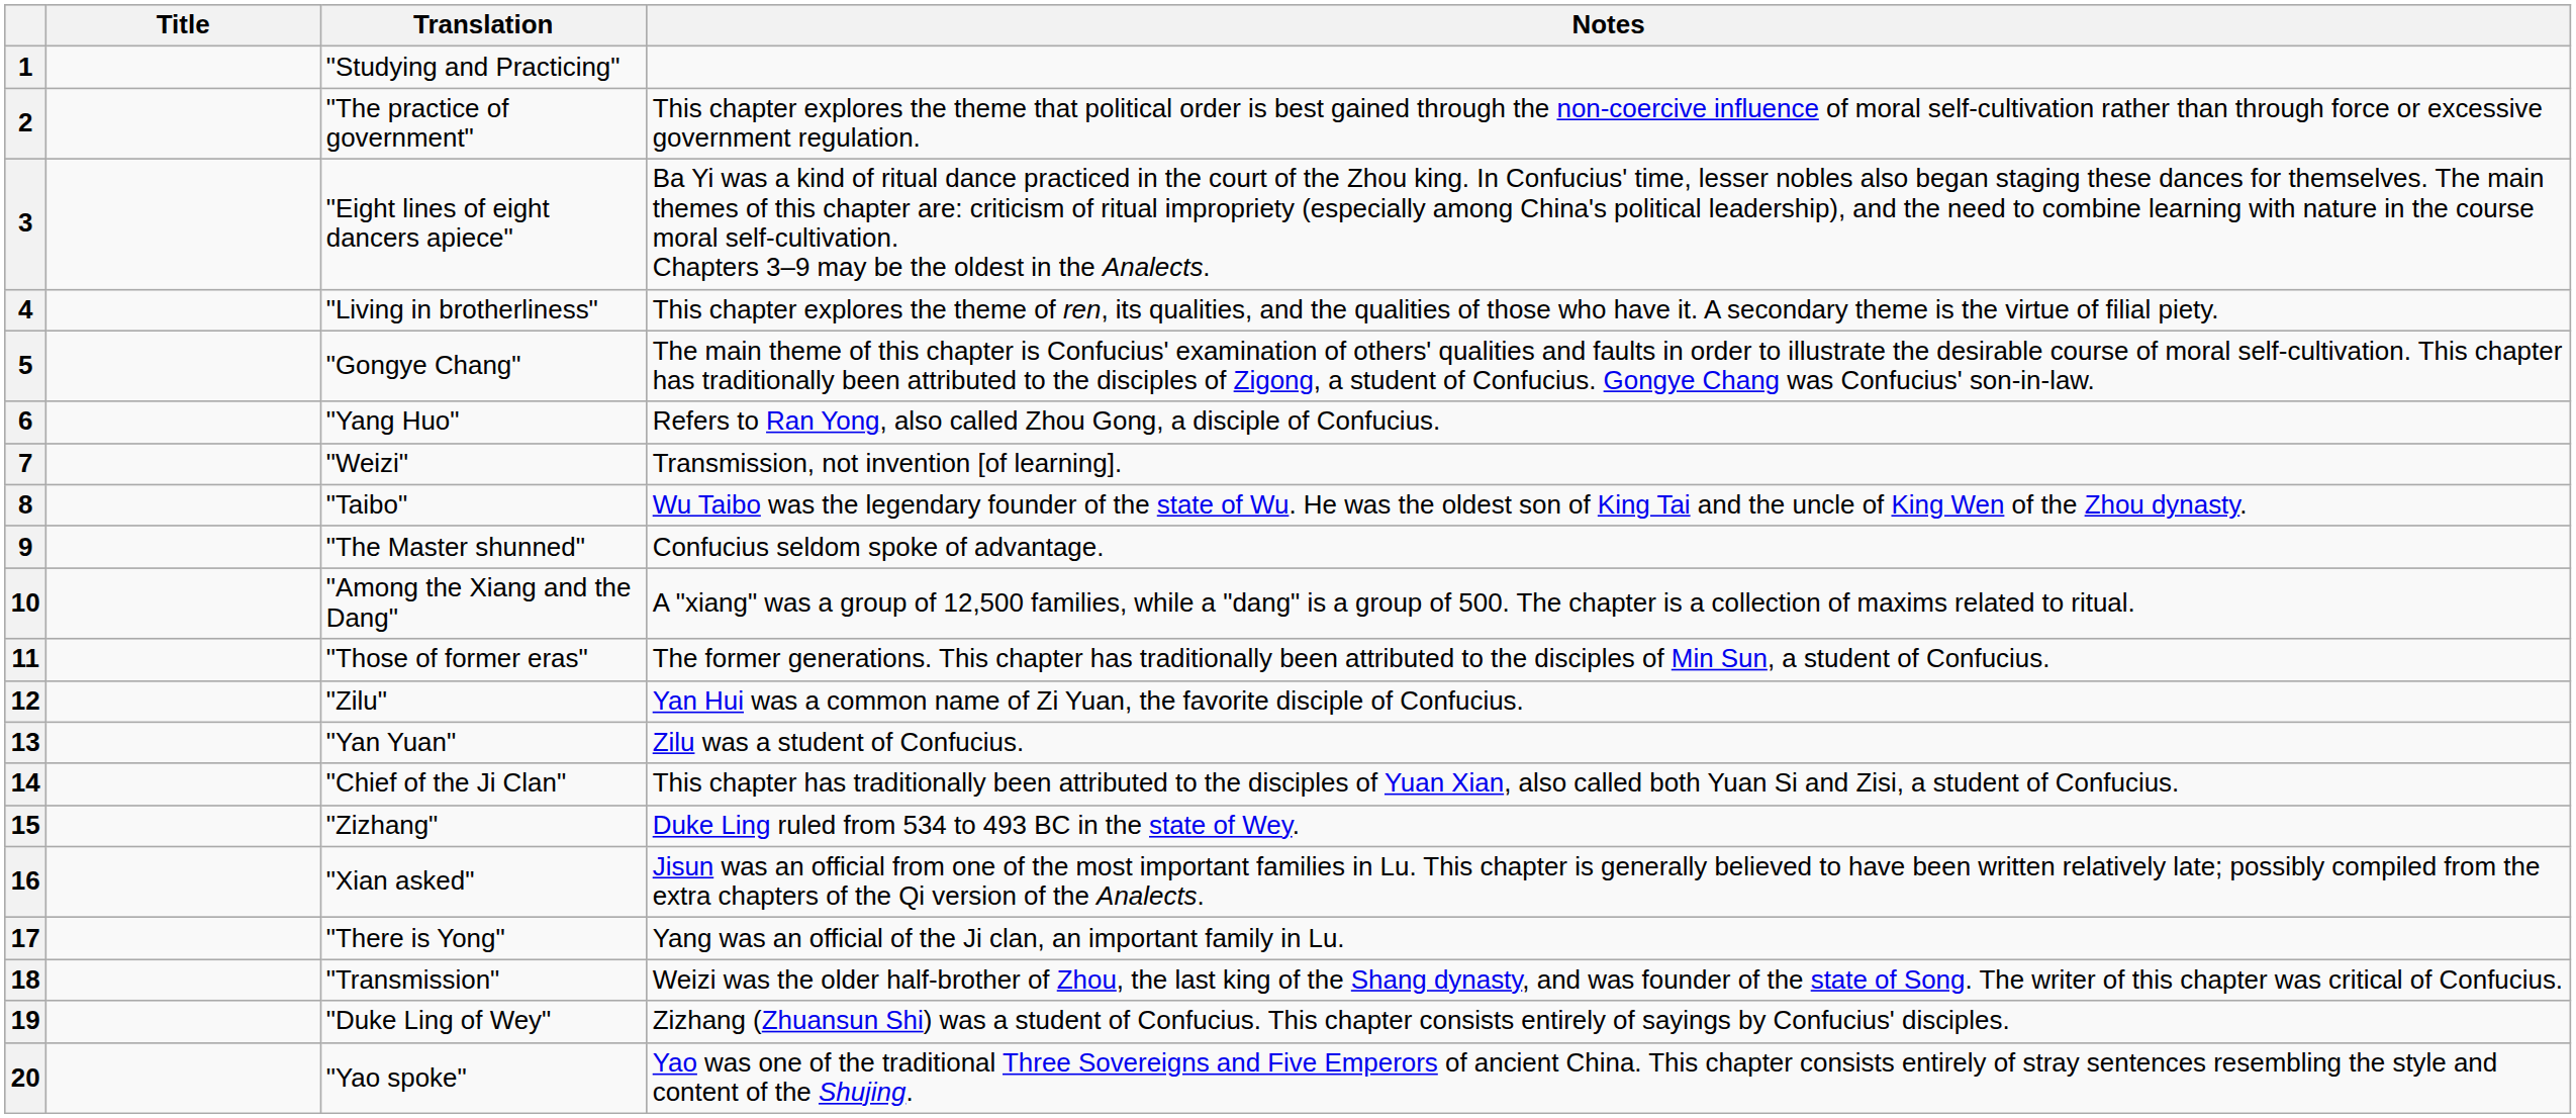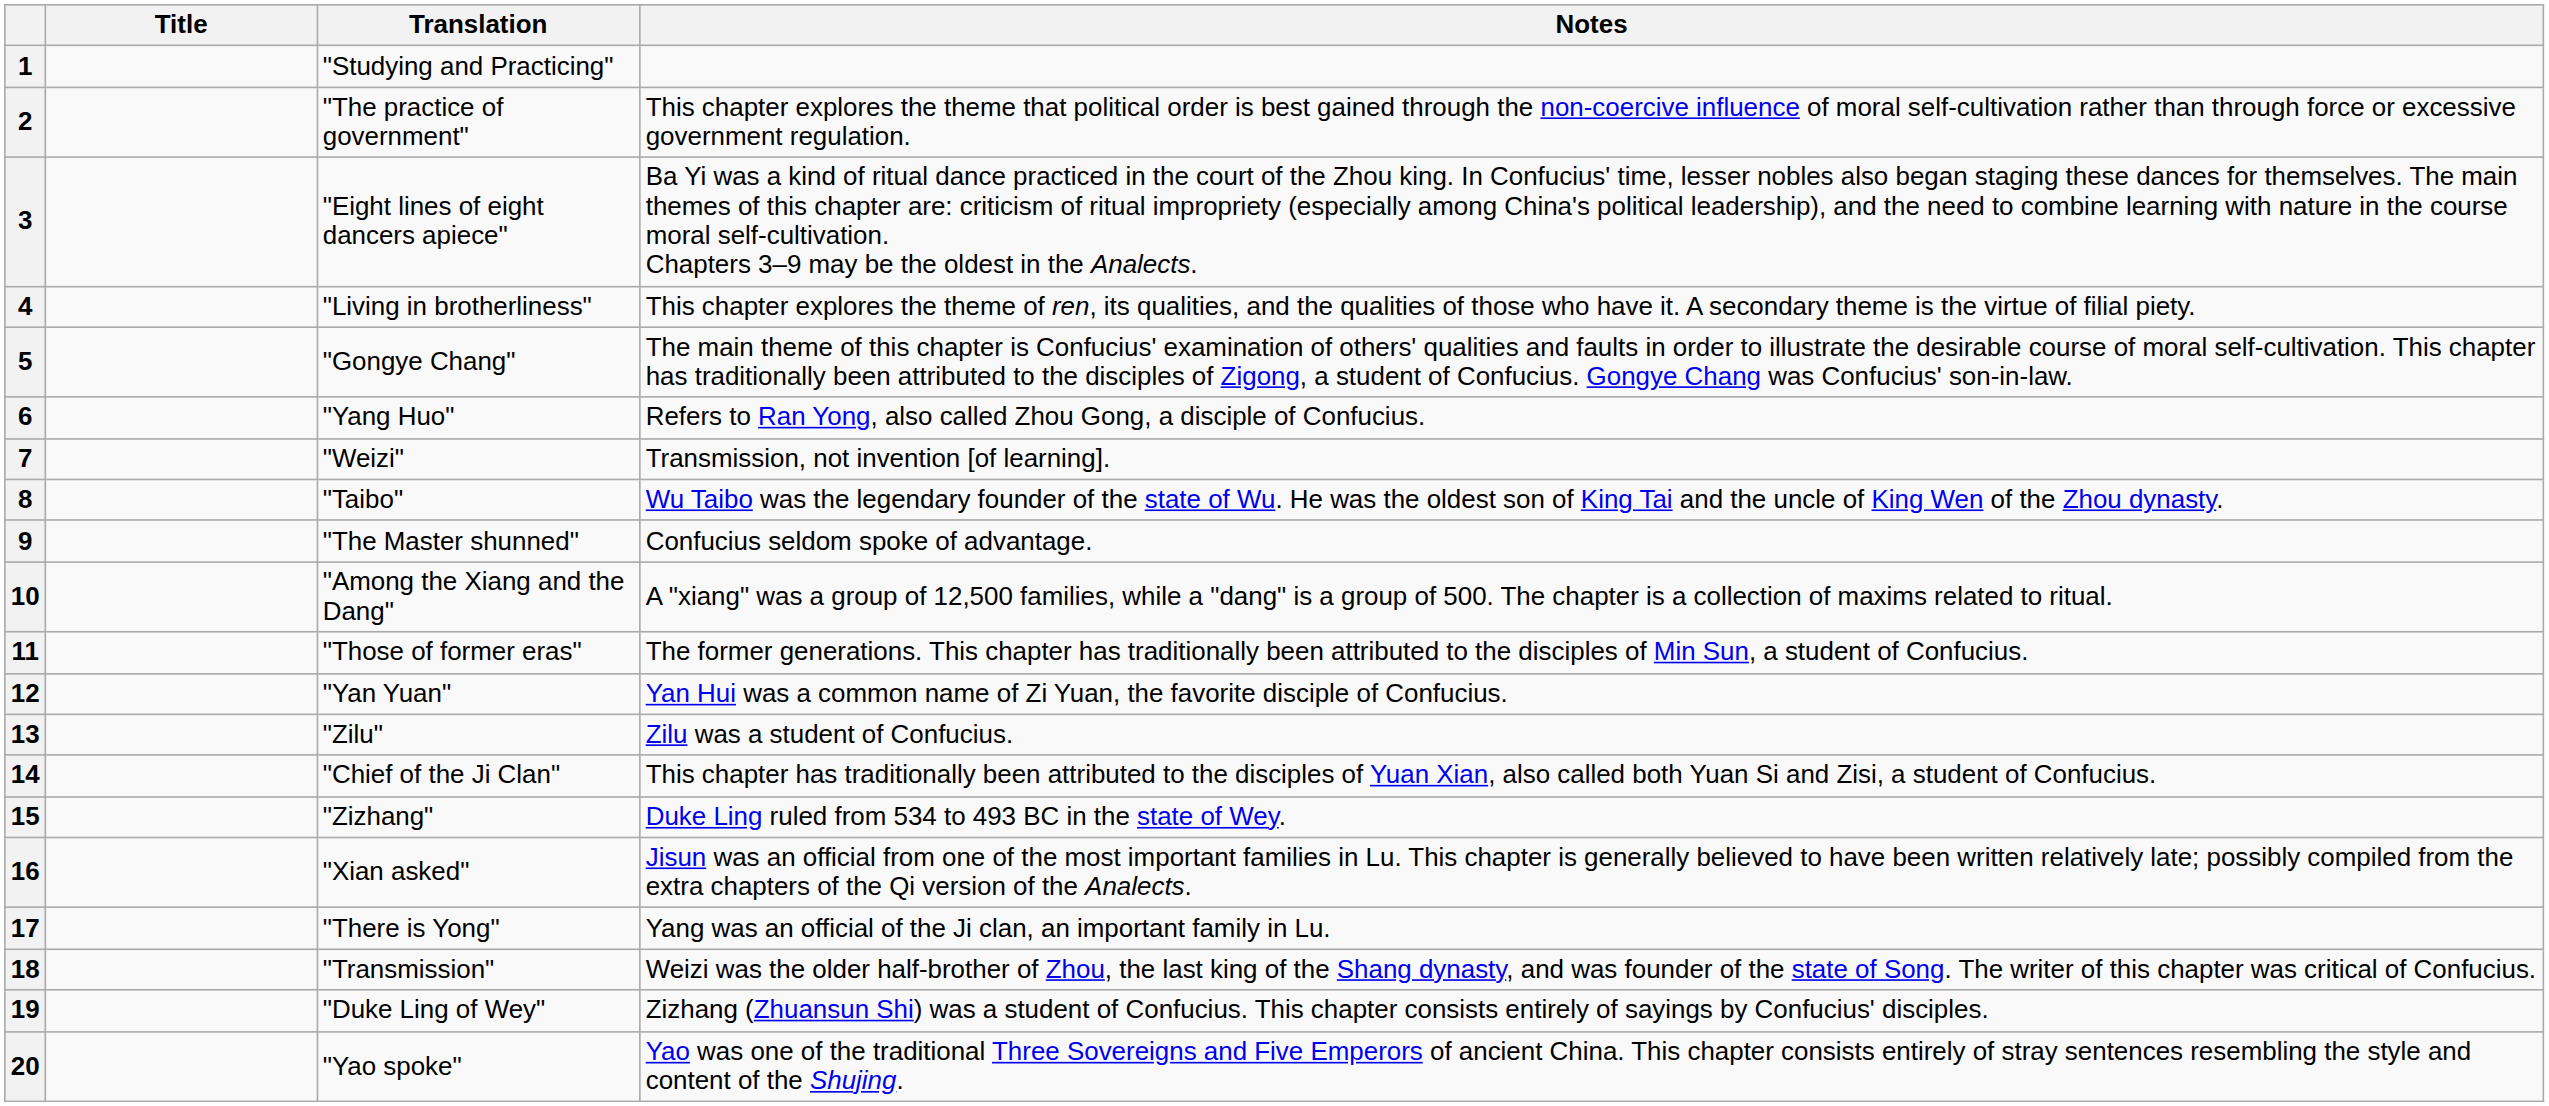 <table class="wikitable mw-collapsible">
 <tr>
 <th scope="col"></th>
 <th scope="col" style="width:10em">Title</th>
 <th scope="col" style="width:12em">Translation</th>
 <th scope="col">Notes</th>
 </tr>
 <tr>
 <th scope="row">1</th>
 <td></td>
 <td>"Studying and Practicing"</td>
 <td></td>
 </tr>
 <tr>
 <th scope="row">2</th>
 <td></td>
 <td>"The practice of government"</td>
 <td>This chapter explores the theme that political order is best gained through the <a href='#'>non-coercive influence</a> of moral self-cultivation rather than through force or excessive government regulation.</td>
 </tr>
 <tr>
 <th scope="row">3</th>
 <td></td>
 <td>"Eight lines of eight dancers apiece"</td>
 <td>Ba Yi was a kind of ritual dance practiced in the court of the Zhou king. In Confucius' time, lesser nobles also began staging these dances for themselves. The main themes of this chapter are: criticism of ritual impropriety (especially among China's political leadership), and the need to combine learning with nature in the course moral self-cultivation.<br>Chapters 3–9 may be the oldest in the <em>Analects</em>.</td>
 </tr>
 <tr>
 <th scope="row">4</th>
 <td></td>
 <td>"Living in brotherliness"</td>
 <td>This chapter explores the theme of <em>ren</em>, its qualities, and the qualities of those who have it. A secondary theme is the virtue of filial piety.</td>
 </tr>
 <tr>
 <th scope="row">5</th>
 <td></td>
 <td>"Gongye Chang"</td>
 <td>The main theme of this chapter is Confucius' examination of others' qualities and faults in order to illustrate the desirable course of moral self-cultivation. This chapter has traditionally been attributed to the disciples of <a href='#'>Zigong</a>, a student of Confucius. <a href='#'>Gongye Chang</a> was Confucius' son-in-law.</td>
 </tr>
 <tr>
 <th scope="row">6</th>
 <td></td>
 <td>"Yang Huo"</td>
 <td>Refers to <a href='#'>Ran Yong</a>, also called Zhou Gong, a disciple of Confucius.</td>
 </tr>
 <tr>
 <th scope="row">7</th>
 <td></td>
 <td>"Weizi"</td>
 <td>Transmission, not invention [of learning].</td>
 </tr>
 <tr>
 <th scope="row">8</th>
 <td></td>
 <td>"Taibo"</td>
 <td><a href='#'>Wu Taibo</a> was the legendary founder of the <a href='#'>state of Wu</a>. He was the oldest son of <a href='#'>King Tai</a> and the uncle of <a href='#'>King Wen</a> of the <a href='#'>Zhou dynasty</a>.</td>
 </tr>
 <tr>
 <th scope="row">9</th>
 <td></td>
 <td>"The Master shunned"</td>
 <td>Confucius seldom spoke of advantage.</td>
 </tr>
 <tr>
 <th scope="row">10</th>
 <td></td>
 <td>"Among the Xiang and the Dang"</td>
 <td>A "xiang" was a group of 12,500 families, while a "dang" is a group of 500. The chapter is a collection of maxims related to ritual.</td>
 </tr>
 <tr>
 <th scope="row">11</th>
 <td></td>
 <td>"Those of former eras"</td>
 <td>The former generations. This chapter has traditionally been attributed to the disciples of <a href='#'>Min Sun</a>, a student of Confucius.</td>
 </tr>
 <tr>
 <th scope="row">12</th>
 <td></td>
-<td>"Zilu"</td>
+<td>"Yan Yuan"</td>
 <td><a href='#'>Yan Hui</a> was a common name of Zi Yuan, the favorite disciple of Confucius.</td>
 </tr>
 <tr>
 <th scope="row">13</th>
 <td></td>
-<td>"Yan Yuan"</td>
+<td>"Zilu"</td>
 <td><a href='#'>Zilu</a> was a student of Confucius.</td>
 </tr>
 <tr>
 <th scope="row">14</th>
 <td></td>
 <td>"Chief of the Ji Clan"</td>
 <td>This chapter has traditionally been attributed to the disciples of <a href='#'>Yuan Xian</a>, also called both Yuan Si and Zisi, a student of Confucius.</td>
 </tr>
 <tr>
 <th scope="row">15</th>
 <td></td>
 <td>"Zizhang"</td>
 <td><a href='#'>Duke Ling</a> ruled from 534 to 493 BC in the <a href='#'>state of Wey</a>.</td>
 </tr>
 <tr>
 <th scope="row">16</th>
 <td></td>
 <td>"Xian asked"</td>
 <td><a href='#'>Jisun</a> was an official from one of the most important families in Lu. This chapter is generally believed to have been written relatively late; possibly compiled from the extra chapters of the Qi version of the <em>Analects</em>.</td>
 </tr>
 <tr>
 <th scope="row">17</th>
 <td></td>
 <td>"There is Yong"</td>
 <td>Yang was an official of the Ji clan, an important family in Lu.</td>
 </tr>
 <tr>
 <th scope="row">18</th>
 <td></td>
 <td>"Transmission"</td>
 <td>Weizi was the older half-brother of <a href='#'>Zhou</a>, the last king of the <a href='#'>Shang dynasty</a>, and was founder of the <a href='#'>state of Song</a>. The writer of this chapter was critical of Confucius.</td>
 </tr>
 <tr>
 <th scope="row">19</th>
 <td></td>
 <td>"Duke Ling of Wey"</td>
 <td>Zizhang (<a href='#'>Zhuansun Shi</a>) was a student of Confucius. This chapter consists entirely of sayings by Confucius' disciples.</td>
 </tr>
 <tr>
 <th scope="row">20</th>
 <td></td>
 <td>"Yao spoke"</td>
 <td><a href='#'>Yao</a> was one of the traditional <a href='#'>Three Sovereigns and Five Emperors</a> of ancient China. This chapter consists entirely of stray sentences resembling the style and content of the <em><a href='#'>Shujing</a></em>.</td>
 </tr>
 <tr>
 </tr>
 </table>
